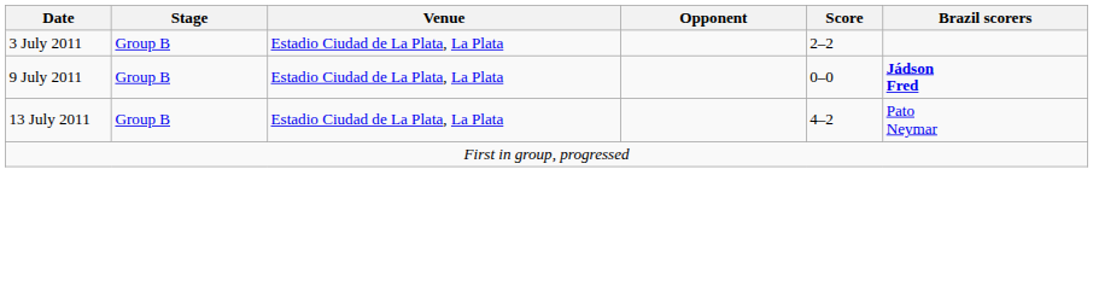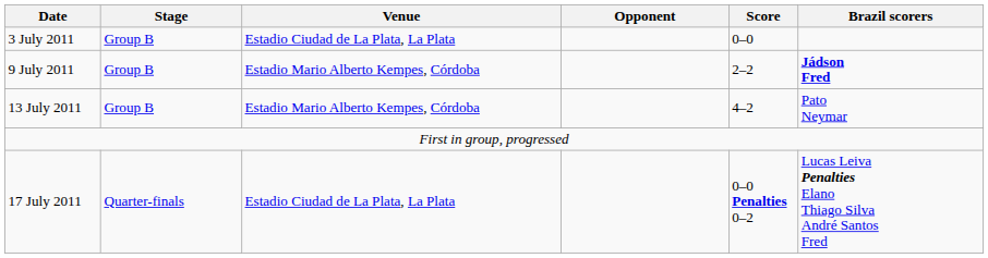 <table class="wikitable">
 <tr>
 <th width=100px>Date</th>
 <th width=150px>Stage</th>
 <th width=350px>Venue</th>
 <th width=180px>Opponent</th>
 <th width=70px>Score</th>
 <th width=200px>Brazil scorers</th>
 </tr>
 <tr>
 <td>3 July 2011</td>
 <td><a href='#'>Group B</a></td>
 <td><a href='#'>Estadio Ciudad de La Plata</a>, <a href='#'>La Plata</a></td>
 <td></td>
-<td>2–2</td>
+<td>0–0</td>
 <td></td>
 </tr>
 <tr>
 <td>9 July 2011</td>
 <td><a href='#'>Group B</a></td>
-<td><a href='#'>Estadio Ciudad de La Plata</a>, <a href='#'>La Plata</a></td>
+<td><a href='#'>Estadio Mario Alberto Kempes</a>, <a href='#'>Córdoba</a></td>
 <td></td>
-<td>0–0</td>
+<td>2–2</td>
 <td><strong><a href='#'>Jádson</a>  <br> <a href='#'>Fred</a> </strong></td>
 </tr>
 <tr>
 <td>13 July 2011</td>
 <td><a href='#'>Group B</a></td>
-<td><a href='#'>Estadio Ciudad de La Plata</a>, <a href='#'>La Plata</a></td>
+<td><a href='#'>Estadio Mario Alberto Kempes</a>, <a href='#'>Córdoba</a></td>
 <td></td>
 <td>4–2</td>
 <td><a href='#'>Pato</a>  <br> <a href='#'>Neymar</a> </td>
 </tr>
 <tr>
 <td colspan="6" style="text-align:center;"><em>First in group, progressed</em></td>
 </tr>
+<tr>
+<td>17 July 2011</td>
+<td><a href='#'>Quarter-finals</a></td>
+<td><a href='#'>Estadio Ciudad de La Plata</a>, <a href='#'>La Plata</a></td>
+<td></td>
+<td>0–0 <br> <strong><a href='#'>Penalties</a></strong> <br> 0–2</td>
+<td><a href='#'>Lucas Leiva</a>  <br> <strong><em>Penalties</em></strong> <br> <a href='#'>Elano</a>  <br> <a href='#'>Thiago Silva</a>  <br> <a href='#'>André Santos</a>  <br> <a href='#'>Fred</a> </td>
+</tr>
 </table>
